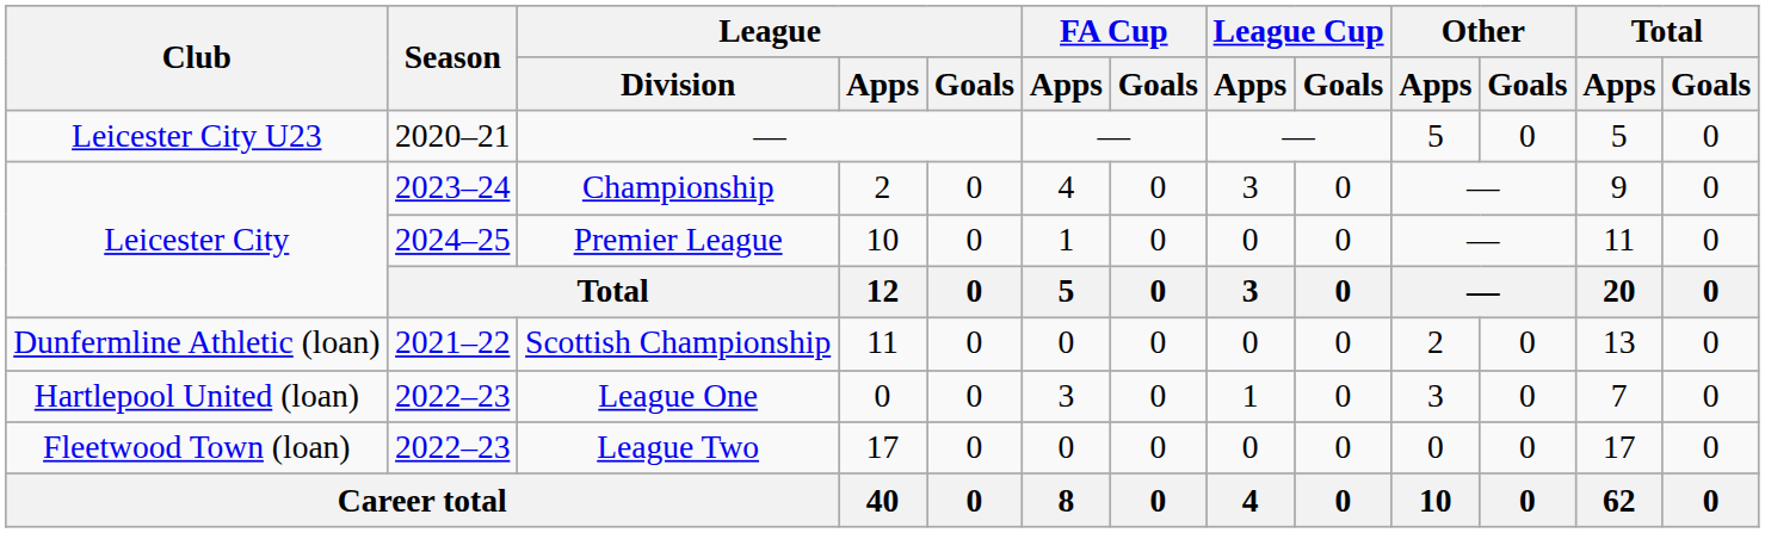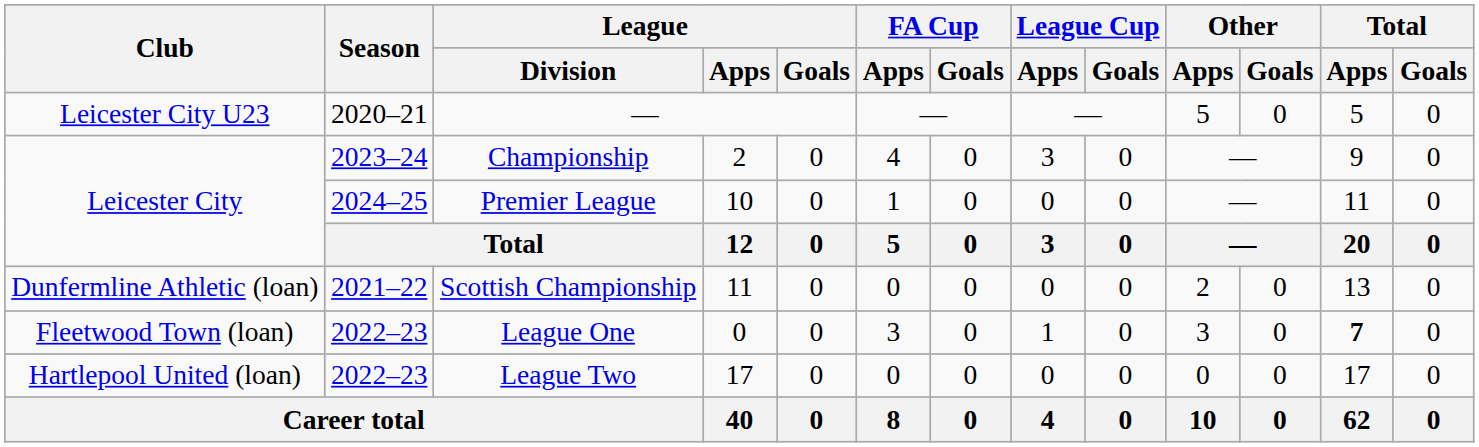 <table class="wikitable" style="text-align: center;">
 <tr>
 <th rowspan="2">Club</th>
 <th rowspan="2">Season</th>
 <th colspan="3">League</th>
 <th colspan="2"><a href='#'>FA Cup</a></th>
 <th colspan="2"><a href='#'>League Cup</a></th>
 <th colspan="2">Other</th>
 <th colspan="2">Total</th>
 </tr>
 <tr>
 <th>Division</th>
 <th>Apps</th>
 <th>Goals</th>
 <th>Apps</th>
 <th>Goals</th>
 <th>Apps</th>
 <th>Goals</th>
 <th>Apps</th>
 <th>Goals</th>
 <th>Apps</th>
 <th>Goals</th>
 </tr>
 <tr>
 <td><a href='#'>Leicester City U23</a></td>
 <td>2020–21</td>
 <td colspan="3">—</td>
 <td colspan="2">—</td>
 <td colspan="2">—</td>
 <td>5</td>
 <td>0</td>
 <td>5</td>
 <td>0</td>
 </tr>
 <tr>
 <td rowspan="3"><a href='#'>Leicester City</a></td>
 <td><a href='#'>2023–24</a></td>
 <td><a href='#'>Championship</a></td>
 <td>2</td>
 <td>0</td>
 <td>4</td>
 <td>0</td>
 <td>3</td>
 <td>0</td>
 <td colspan="2">—</td>
 <td>9</td>
 <td>0</td>
 </tr>
 <tr>
 <td><a href='#'>2024–25</a></td>
 <td><a href='#'>Premier League</a></td>
 <td>10</td>
 <td>0</td>
 <td>1</td>
 <td>0</td>
 <td>0</td>
 <td>0</td>
 <td colspan="2">—</td>
 <td>11</td>
 <td>0</td>
 </tr>
 <tr>
 <th colspan=2>Total</th>
 <th>12</th>
 <th>0</th>
 <th>5</th>
 <th>0</th>
 <th>3</th>
 <th>0</th>
 <th colspan="2">—</th>
 <th>20</th>
 <th>0</th>
 </tr>
 <tr>
 <td><a href='#'>Dunfermline Athletic</a> (loan)</td>
 <td><a href='#'>2021–22</a></td>
 <td><a href='#'>Scottish Championship</a></td>
 <td>11</td>
 <td>0</td>
 <td>0</td>
 <td>0</td>
 <td>0</td>
 <td>0</td>
 <td>2</td>
 <td>0</td>
 <td>13</td>
 <td>0</td>
 </tr>
 <tr>
-<td><a href='#'>Hartlepool United</a> (loan)</td>
+<td><a href='#'>Fleetwood Town</a> (loan)</td>
 <td><a href='#'>2022–23</a></td>
 <td><a href='#'>League One</a></td>
 <td>0</td>
 <td>0</td>
 <td>3</td>
 <td>0</td>
 <td>1</td>
 <td>0</td>
 <td>3</td>
 <td>0</td>
-<td>7</td>
+<td><strong>7</strong></td>
 <td>0</td>
 </tr>
 <tr>
-<td><a href='#'>Fleetwood Town</a> (loan)</td>
+<td><a href='#'>Hartlepool United</a> (loan)</td>
 <td><a href='#'>2022–23</a></td>
 <td><a href='#'>League Two</a></td>
 <td>17</td>
 <td>0</td>
 <td>0</td>
 <td>0</td>
 <td>0</td>
 <td>0</td>
 <td>0</td>
 <td>0</td>
 <td>17</td>
 <td>0</td>
 </tr>
 <tr>
 <th colspan="3">Career total</th>
 <th>40</th>
 <th>0</th>
 <th>8</th>
 <th>0</th>
 <th>4</th>
 <th>0</th>
 <th>10</th>
 <th>0</th>
 <th>62</th>
 <th>0</th>
 </tr>
 </table>
